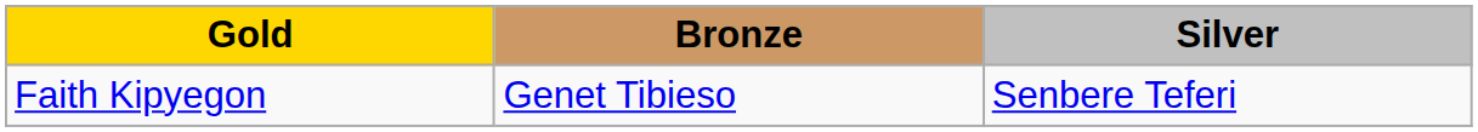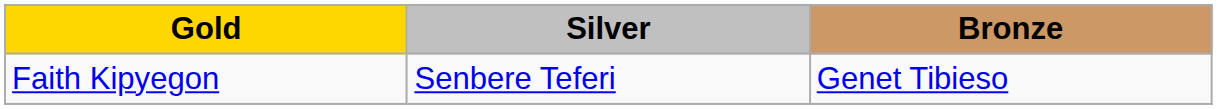 <table class="wikitable" style="text-align:left">
 <tr align="center">
 <td width=200 bgcolor=gold><strong>Gold</strong></td>
+<td width=200 bgcolor=silver><strong>Silver</strong></td>
 <td width=200 bgcolor=CC9966><strong>Bronze</strong></td>
-<td width=200 bgcolor=silver><strong>Silver</strong></td>
 </tr>
 <tr>
 <td><a href='#'>Faith Kipyegon</a> <br></td>
+<td><a href='#'>Senbere Teferi</a> <br></td>
 <td><a href='#'>Genet Tibieso</a> <br></td>
-<td><a href='#'>Senbere Teferi</a> <br></td>
 </tr>
 </table>
